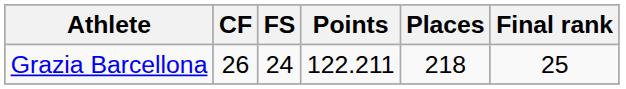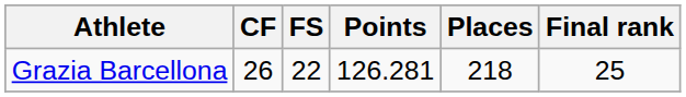 <table class="wikitable" border="1" style="font-size:90%">
 <tr>
 <th>Athlete</th>
 <th>CF</th>
 <th>FS</th>
 <th>Points</th>
 <th>Places</th>
 <th>Final rank</th>
 </tr>
 <tr align=center>
 <td align=left><a href='#'>Grazia Barcellona</a></td>
 <td>26</td>
-<td>24</td>
-<td>122.211</td>
+<td>22</td>
+<td>126.281</td>
 <td>218</td>
 <td>25</td>
 </tr>
 </table>
